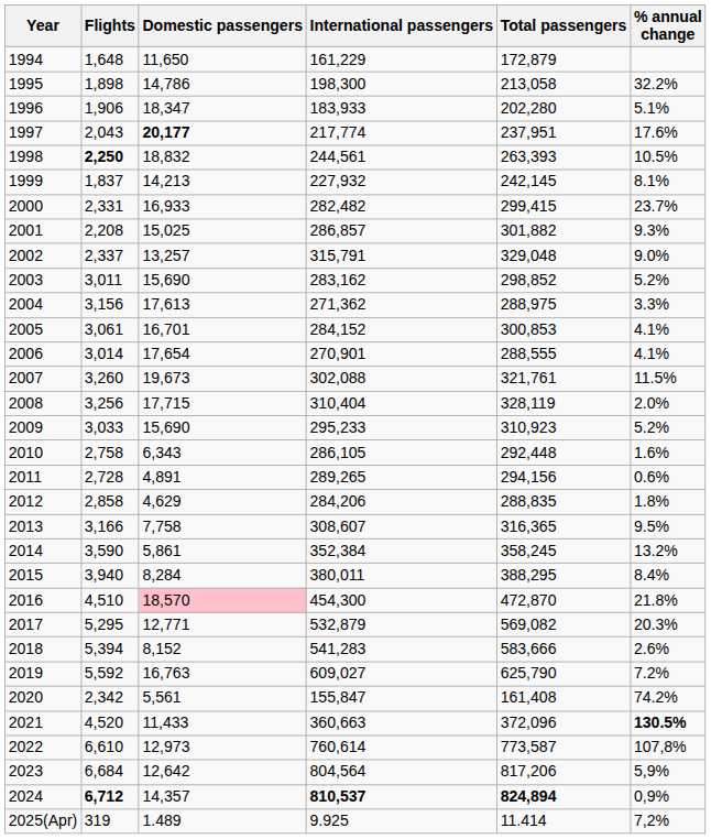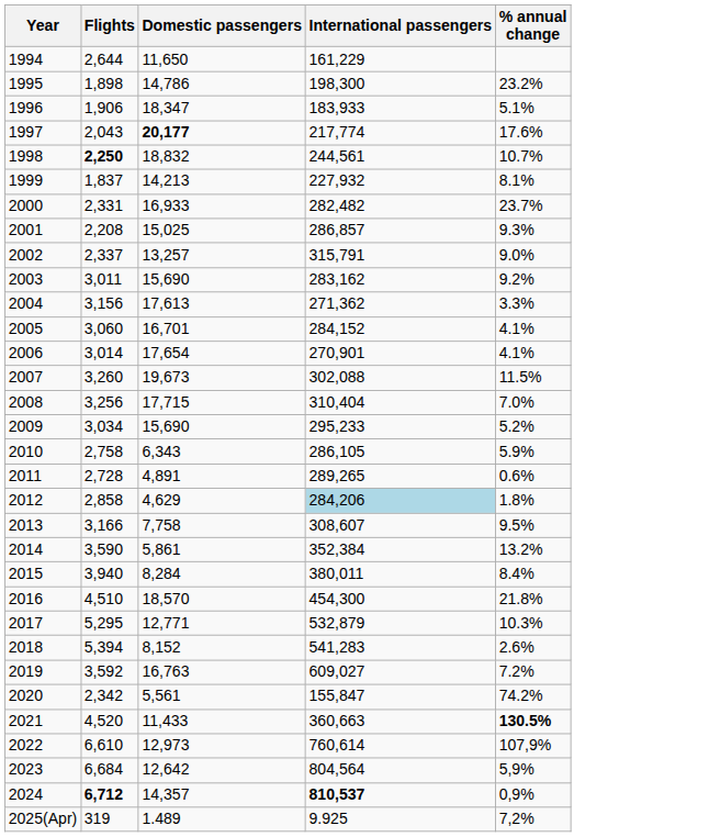 <table class="wikitable" style="text-align:centre;">
 <tr>
 <th>Year</th>
 <th>Flights</th>
 <th>Domestic passengers</th>
 <th>International passengers</th>
-<th>Total passengers</th>
 <th>% annual<br>change</th>
 </tr>
 <tr>
 <td>1994</td>
-<td>1,648</td>
+<td>2,644</td>
 <td>11,650</td>
 <td>161,229</td>
-<td>172,879</td>
 <td></td>
 </tr>
 <tr>
 <td>1995</td>
 <td>1,898</td>
 <td>14,786</td>
 <td>198,300</td>
-<td>213,058</td>
-<td>32.2%</td>
+<td>23.2%</td>
 </tr>
 <tr>
 <td>1996</td>
 <td>1,906</td>
 <td>18,347</td>
 <td>183,933</td>
-<td>202,280</td>
 <td>5.1%</td>
 </tr>
 <tr>
 <td>1997</td>
 <td>2,043</td>
 <td><strong>20,177</strong></td>
 <td>217,774</td>
-<td>237,951</td>
 <td>17.6%</td>
 </tr>
 <tr>
 <td>1998</td>
 <td><strong>2,250</strong></td>
 <td>18,832</td>
 <td>244,561</td>
-<td>263,393</td>
-<td>10.5%</td>
+<td>10.7%</td>
 </tr>
 <tr>
 <td>1999</td>
 <td>1,837</td>
 <td>14,213</td>
 <td>227,932</td>
-<td>242,145</td>
 <td>8.1%</td>
 </tr>
 <tr>
 <td>2000</td>
 <td>2,331</td>
 <td>16,933</td>
 <td>282,482</td>
-<td>299,415</td>
 <td>23.7%</td>
 </tr>
 <tr>
 <td>2001</td>
 <td>2,208</td>
 <td>15,025</td>
 <td>286,857</td>
-<td>301,882</td>
 <td>9.3%</td>
 </tr>
 <tr>
 <td>2002</td>
 <td>2,337</td>
 <td>13,257</td>
 <td>315,791</td>
-<td>329,048</td>
 <td>9.0%</td>
 </tr>
 <tr>
 <td>2003</td>
 <td>3,011</td>
 <td>15,690</td>
 <td>283,162</td>
-<td>298,852</td>
-<td>5.2%</td>
+<td>9.2%</td>
 </tr>
 <tr>
 <td>2004</td>
 <td>3,156</td>
 <td>17,613</td>
 <td>271,362</td>
-<td>288,975</td>
 <td>3.3%</td>
 </tr>
 <tr>
 <td>2005</td>
-<td>3,061</td>
+<td>3,060</td>
 <td>16,701</td>
 <td>284,152</td>
-<td>300,853</td>
 <td>4.1%</td>
 </tr>
 <tr>
 <td>2006</td>
 <td>3,014</td>
 <td>17,654</td>
 <td>270,901</td>
-<td>288,555</td>
 <td>4.1%</td>
 </tr>
 <tr>
 <td>2007</td>
 <td>3,260</td>
 <td>19,673</td>
 <td>302,088</td>
-<td>321,761</td>
 <td>11.5%</td>
 </tr>
 <tr>
 <td>2008</td>
 <td>3,256</td>
 <td>17,715</td>
 <td>310,404</td>
-<td>328,119</td>
-<td>2.0%</td>
+<td>7.0%</td>
 </tr>
 <tr>
 <td>2009</td>
-<td>3,033</td>
+<td>3,034</td>
 <td>15,690</td>
 <td>295,233</td>
-<td>310,923</td>
 <td>5.2%</td>
 </tr>
 <tr>
 <td>2010</td>
 <td>2,758</td>
 <td>6,343</td>
 <td>286,105</td>
-<td>292,448</td>
-<td>1.6%</td>
+<td>5.9%</td>
 </tr>
 <tr>
 <td>2011</td>
 <td>2,728</td>
 <td>4,891</td>
 <td>289,265</td>
-<td>294,156</td>
 <td>0.6%</td>
 </tr>
 <tr>
 <td>2012</td>
 <td>2,858</td>
 <td>4,629</td>
-<td>284,206</td>
-<td>288,835</td>
+<td style="background: lightblue;">284,206</td>
 <td>1.8%</td>
 </tr>
 <tr>
 <td>2013</td>
 <td>3,166</td>
 <td>7,758</td>
 <td>308,607</td>
-<td>316,365</td>
 <td>9.5%</td>
 </tr>
 <tr>
 <td>2014</td>
 <td>3,590</td>
 <td>5,861</td>
 <td>352,384</td>
-<td>358,245</td>
 <td>13.2%</td>
 </tr>
 <tr>
 <td>2015</td>
 <td>3,940</td>
 <td>8,284</td>
 <td>380,011</td>
-<td>388,295</td>
 <td>8.4%</td>
 </tr>
 <tr>
 <td>2016</td>
 <td>4,510</td>
-<td style="background: pink;">18,570</td>
+<td>18,570</td>
 <td>454,300</td>
-<td>472,870</td>
 <td>21.8%</td>
 </tr>
 <tr>
 <td>2017</td>
 <td>5,295</td>
 <td>12,771</td>
 <td>532,879</td>
-<td>569,082</td>
-<td>20.3%</td>
+<td>10.3%</td>
 </tr>
 <tr>
 <td>2018</td>
 <td>5,394</td>
 <td>8,152</td>
 <td>541,283</td>
-<td>583,666</td>
 <td>2.6%</td>
 </tr>
 <tr>
 <td>2019</td>
-<td>5,592</td>
+<td>3,592</td>
 <td>16,763</td>
 <td>609,027</td>
-<td>625,790</td>
 <td>7.2%</td>
 </tr>
 <tr>
 <td>2020</td>
 <td>2,342</td>
 <td>5,561</td>
 <td>155,847</td>
-<td>161,408</td>
 <td>74.2%</td>
 </tr>
 <tr>
 <td>2021</td>
 <td>4,520</td>
 <td>11,433</td>
 <td>360,663</td>
-<td>372,096</td>
 <td><strong>130.5%</strong></td>
 </tr>
 <tr>
 <td>2022</td>
 <td>6,610</td>
 <td>12,973</td>
 <td>760,614</td>
-<td>773,587</td>
-<td>107,8%</td>
+<td>107,9%</td>
 </tr>
 <tr>
 <td>2023</td>
 <td>6,684</td>
 <td>12,642</td>
 <td>804,564</td>
-<td>817,206</td>
 <td>5,9%</td>
 </tr>
 <tr>
 <td>2024</td>
 <td><strong>6,712</strong></td>
 <td>14,357</td>
 <td><strong>810,537</strong></td>
-<td><strong>824,894</strong></td>
 <td>0,9%</td>
 </tr>
 <tr>
 <td>2025(Apr)</td>
 <td>319</td>
 <td>1.489</td>
 <td>9.925</td>
-<td>11.414</td>
 <td>7,2%</td>
 </tr>
 </table>
